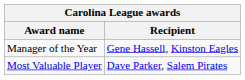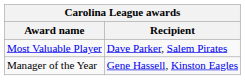 <table class="wikitable">
 <tr>
 <th colspan="2">Carolina League awards</th>
 </tr>
 <tr>
 <th>Award name</th>
 <th>Recipient</th>
 </tr>
 <tr>
+<td><a href='#'>Most Valuable Player</a></td>
+<td><a href='#'>Dave Parker</a>, <a href='#'>Salem Pirates</a></td>
+</tr>
+<tr>
 <td>Manager of the Year</td>
 <td><a href='#'>Gene Hassell</a>, <a href='#'>Kinston Eagles</a></td>
 </tr>
-<tr>
-<td><a href='#'>Most Valuable Player</a></td>
-<td><a href='#'>Dave Parker</a>, <a href='#'>Salem Pirates</a></td>
-</tr>
 </table>
